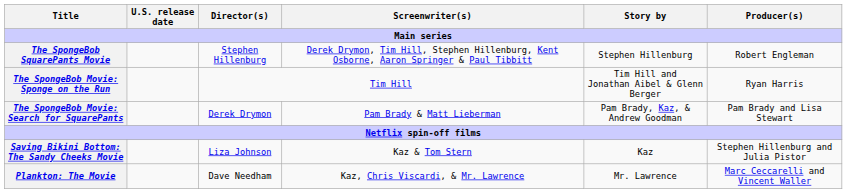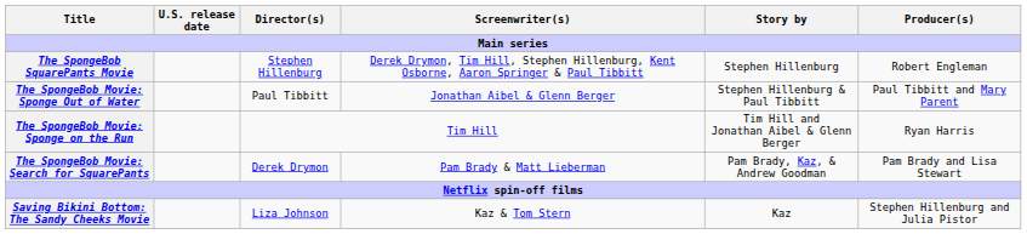 <table class="wikitable plainrowheaders" style="text-align:center; width:99%">
 <tr>
 <th scope="col">Title</th>
 <th scope="col">U.S. release date</th>
 <th scope="col">Director(s)</th>
 <th scope="col">Screenwriter(s)</th>
 <th scope="col">Story by</th>
 <th scope="col">Producer(s)</th>
 </tr>
 <tr>
 <th colspan="6" scope="col" style="background-color:#ccccff;">Main series</th>
 </tr>
 <tr>
 <th scope="row"><em><a href='#'>The SpongeBob SquarePants Movie</a></em></th>
 <td></td>
 <td><a href='#'>Stephen Hillenburg</a></td>
 <td><a href='#'>Derek Drymon</a>, <a href='#'>Tim Hill</a>, Stephen Hillenburg, <a href='#'>Kent Osborne</a>, <a href='#'>Aaron Springer</a> & <a href='#'>Paul Tibbitt</a></td>
 <td>Stephen Hillenburg</td>
 <td>Robert Engleman</td>
+</tr>
+<tr>
+<th scope="row"><em><a href='#'>The SpongeBob Movie:<br>Sponge Out of Water</a></em></th>
+<td></td>
+<td>Paul Tibbitt</td>
+<td><a href='#'>Jonathan Aibel & Glenn Berger</a></td>
+<td>Stephen Hillenburg & Paul Tibbitt</td>
+<td>Paul Tibbitt and <a href='#'>Mary Parent</a></td>
 </tr>
 <tr>
 <th scope="row"><em><a href='#'>The SpongeBob Movie:<br>Sponge on the Run</a></em></th>
 <td></td>
 <td colspan="2"><a href='#'>Tim Hill</a></td>
 <td>Tim Hill and<br>Jonathan Aibel & Glenn Berger</td>
 <td>Ryan Harris</td>
 </tr>
 <tr>
 <th scope="row"><em><a href='#'>The SpongeBob Movie:<br>Search for SquarePants</a></em></th>
 <td></td>
 <td><a href='#'>Derek Drymon</a></td>
 <td><a href='#'>Pam Brady</a> & <a href='#'>Matt Lieberman</a></td>
 <td>Pam Brady, <a href='#'>Kaz</a>, & Andrew Goodman</td>
 <td>Pam Brady and Lisa Stewart</td>
 </tr>
 <tr>
 <th colspan="6" scope="col" style="background-color:#ccccff;"><a href='#'>Netflix</a> spin-off films</th>
 </tr>
 <tr>
 <th scope="row"><em><a href='#'>Saving Bikini Bottom:<br>The Sandy Cheeks Movie</a></em></th>
 <td></td>
 <td><a href='#'>Liza Johnson</a></td>
 <td>Kaz & <a href='#'>Tom Stern</a></td>
 <td>Kaz</td>
 <td>Stephen Hillenburg and Julia Pistor</td>
 </tr>
-<tr>
-<th scope="row"><em><a href='#'>Plankton: The Movie</a></em></th>
-<td></td>
-<td>Dave Needham</td>
-<td>Kaz, <a href='#'>Chris Viscardi</a>, & <a href='#'>Mr. Lawrence</a></td>
-<td>Mr. Lawrence</td>
-<td><a href='#'>Marc Ceccarelli</a> and <a href='#'>Vincent Waller</a></td>
-</tr>
 </table>
